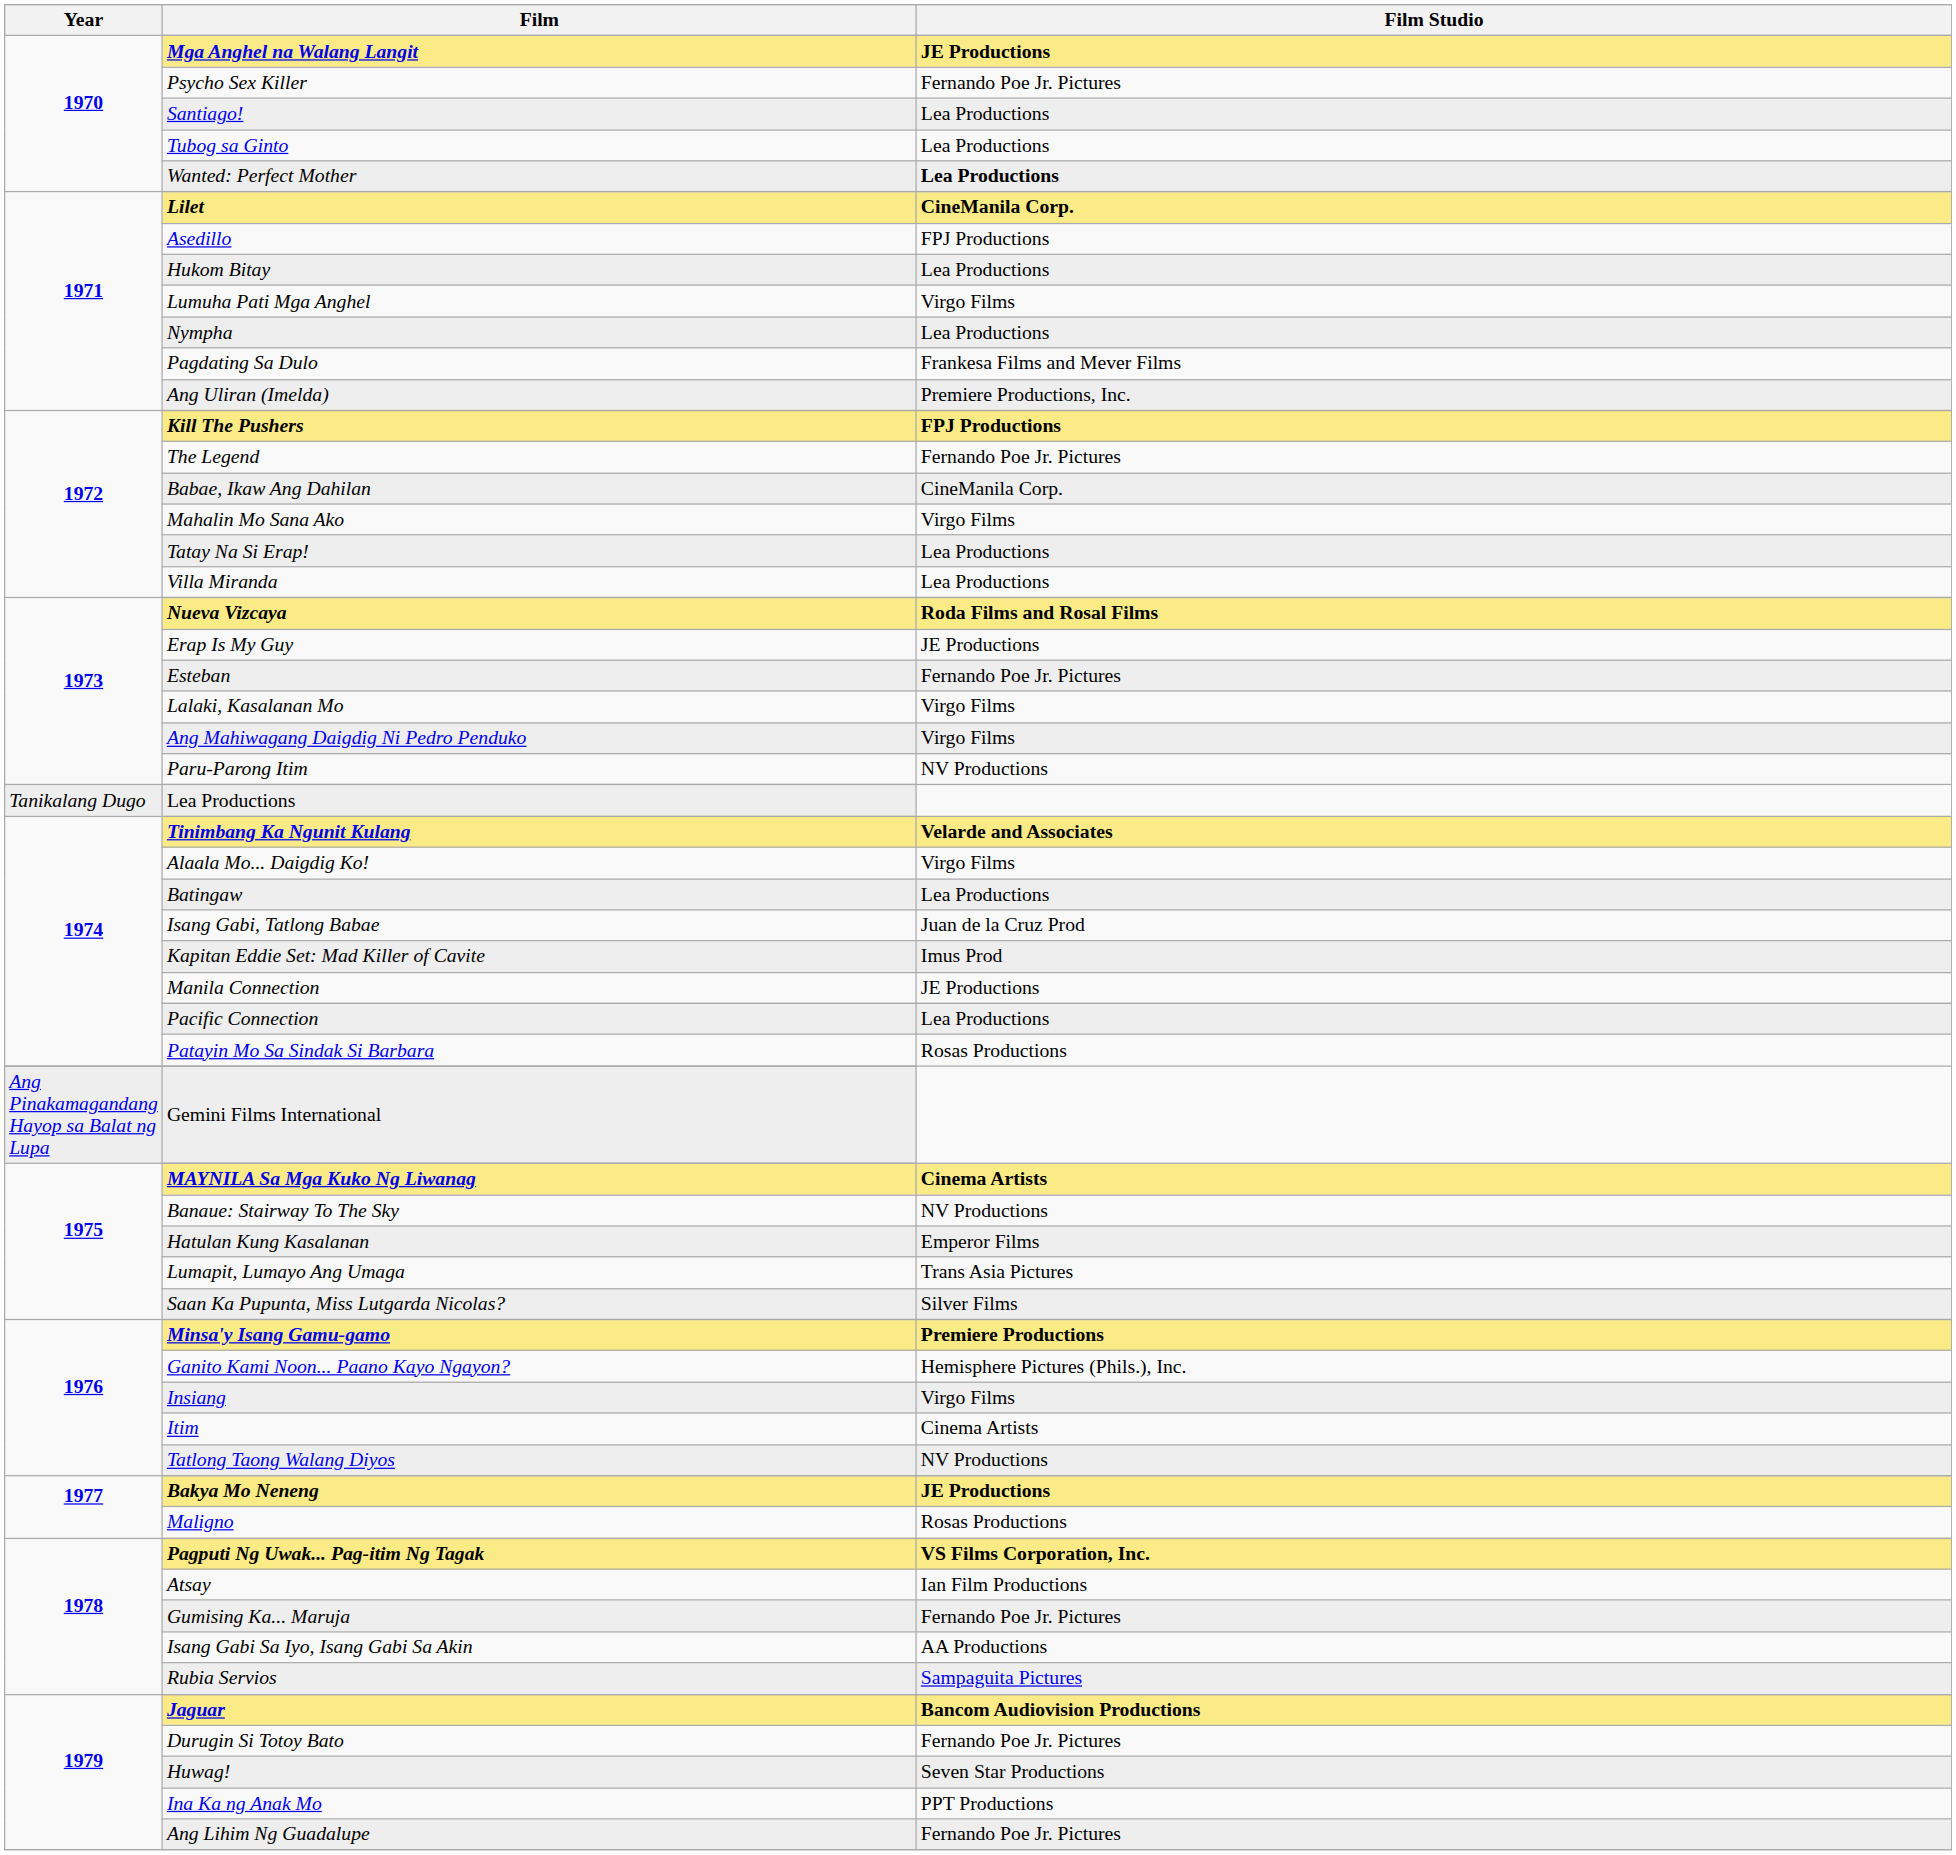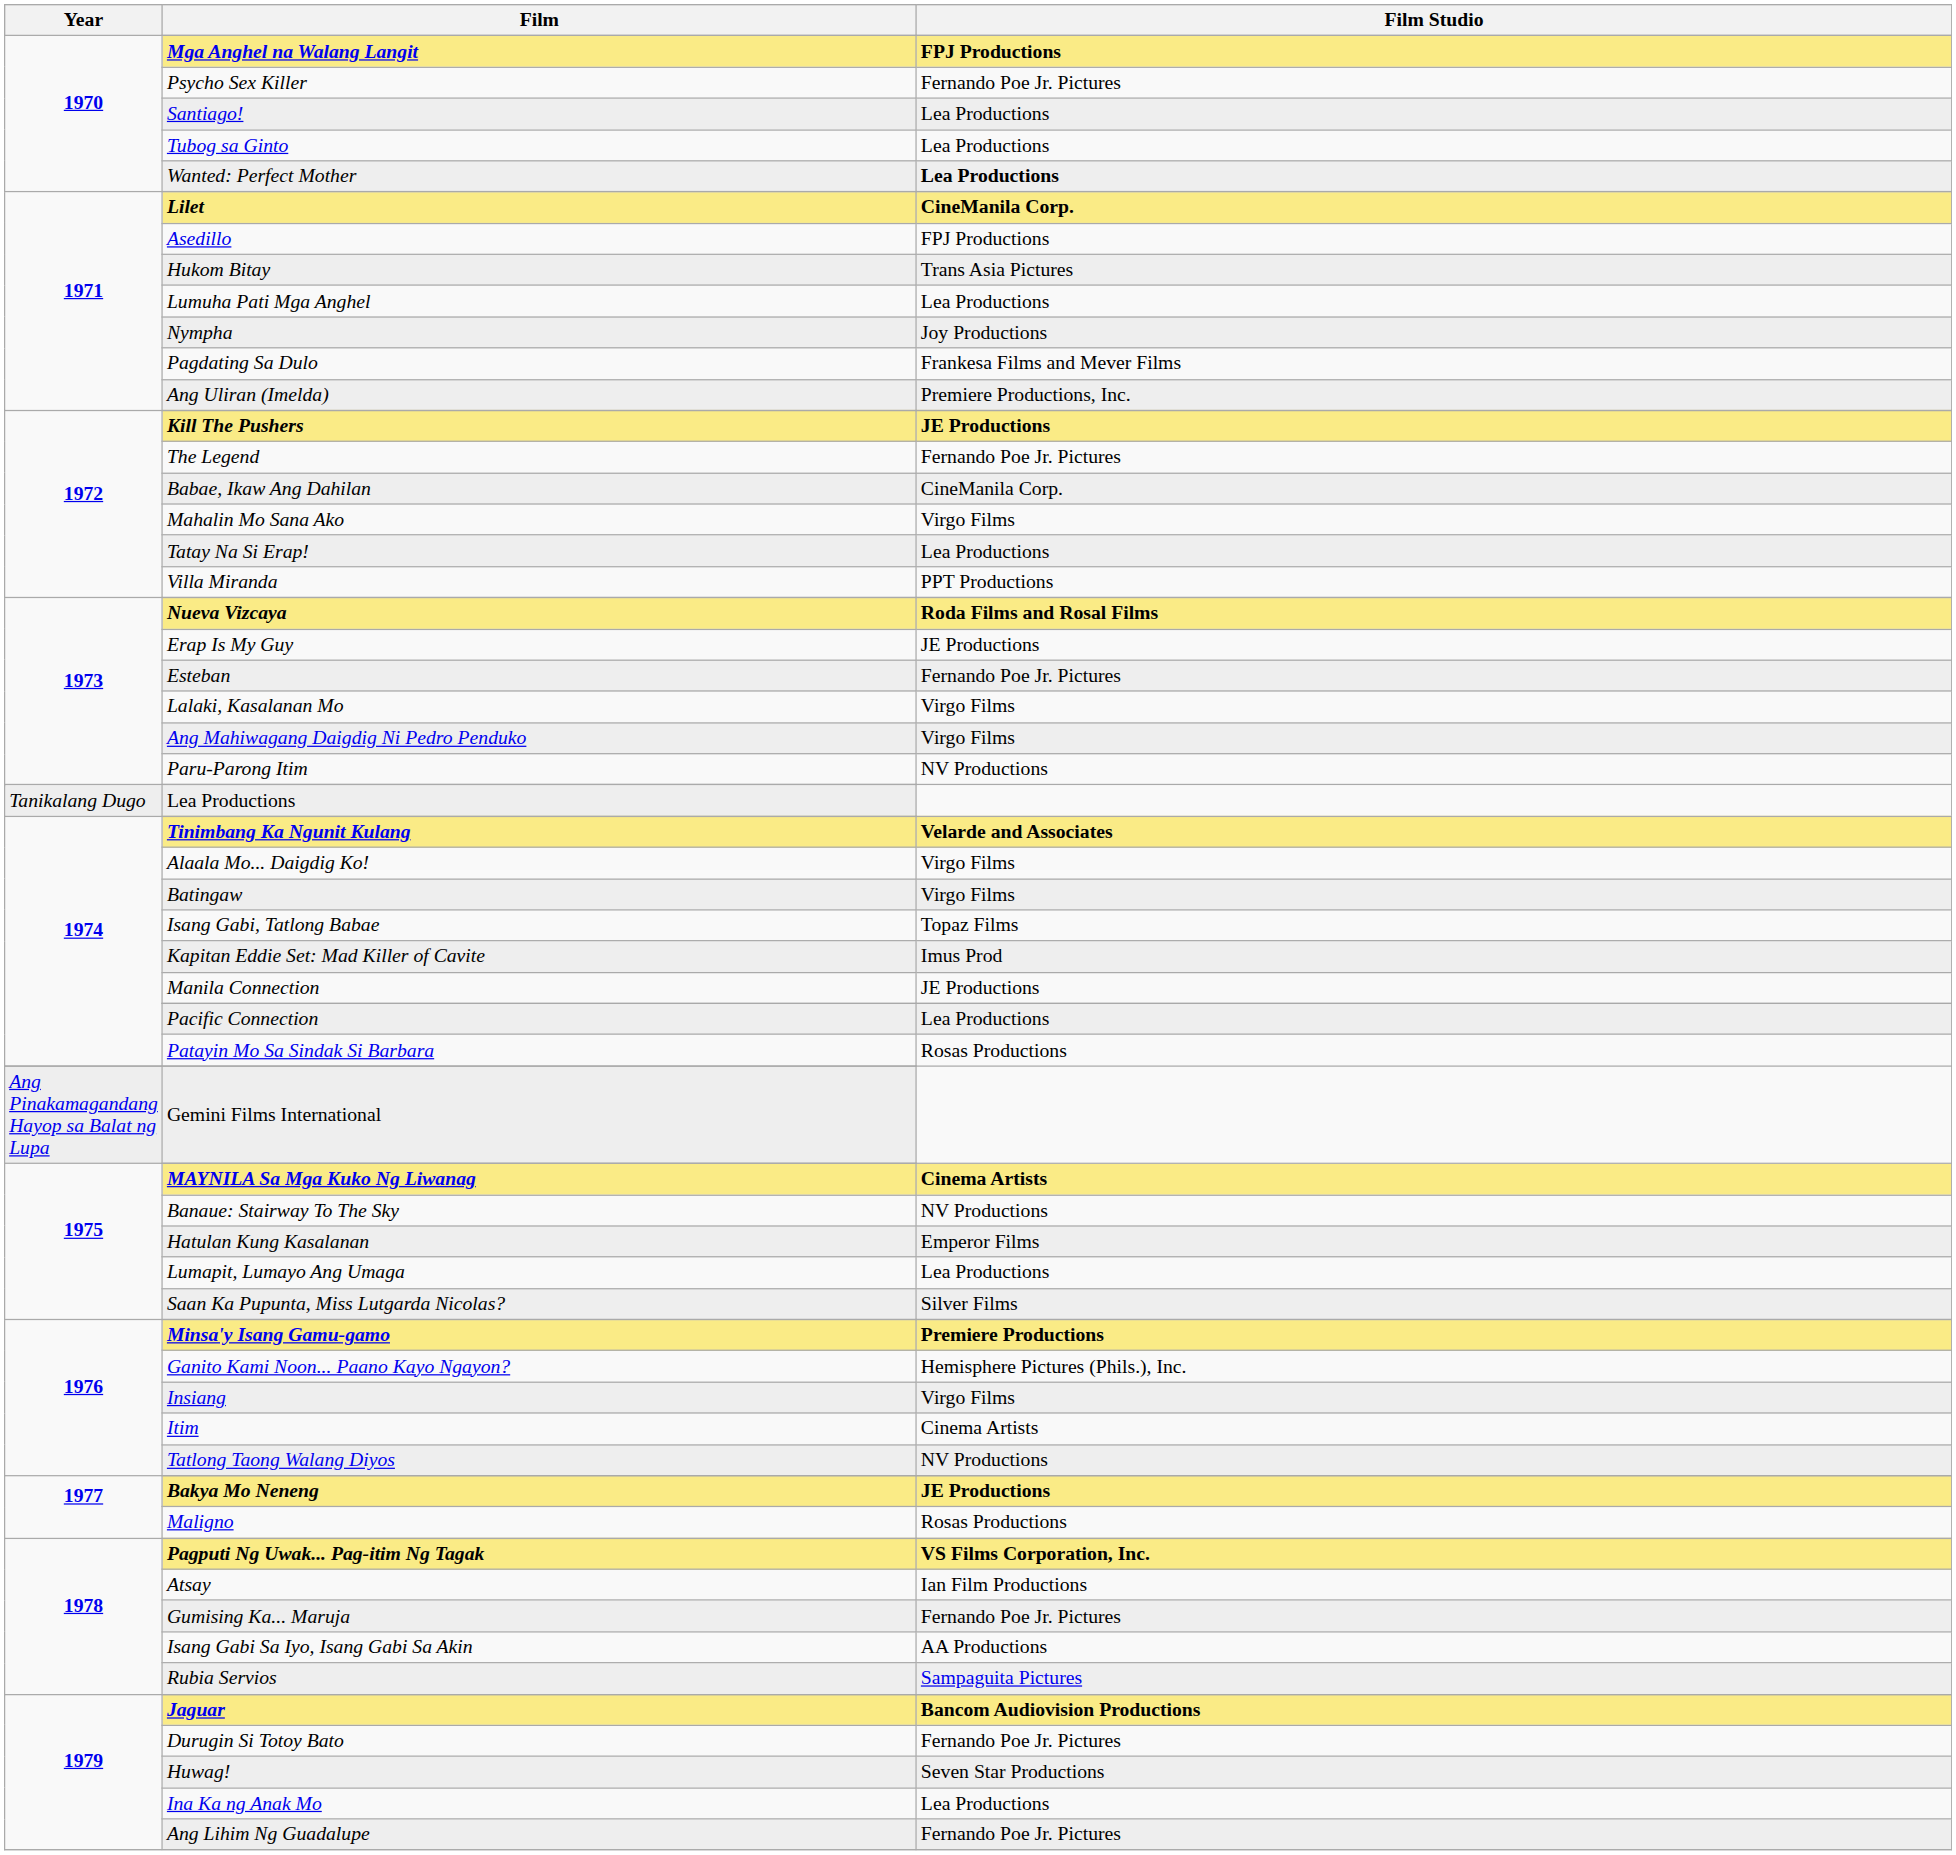 <table class="wikitable" style="width:100%">
 <tr bgcolor="#bebebe">
 <th width="5%">Year</th>
 <th width="40%">Film</th>
 <th width="55%">Film Studio</th>
 </tr>
 <tr>
 <td rowspan=6 style="text-align:center"><strong><a href='#'>1970</a></strong><br> <br></td>
 </tr>
 <tr style="background:#FAEB86">
 <td><strong><em><a href='#'>Mga Anghel na Walang Langit</a> </em></strong></td>
-<td><strong>JE Productions</strong></td>
+<td><strong>FPJ Productions</strong></td>
 </tr>
 <tr>
 <td><em>Psycho Sex Killer</em></td>
 <td>Fernando Poe Jr. Pictures</td>
 </tr>
 <tr style="background:#eee;">
 <td><em><a href='#'>Santiago!</a></em></td>
 <td>Lea Productions</td>
 </tr>
 <tr>
 <td><em><a href='#'>Tubog sa Ginto</a></em></td>
 <td>Lea Productions</td>
 </tr>
 <tr style="background:#eee;">
 <td><em>Wanted: Perfect Mother</em></td>
 <td><strong>Lea Productions</strong></td>
 </tr>
 <tr>
 <td rowspan=8 style="text-align:center"><strong><a href='#'>1971</a></strong><br> <br></td>
 </tr>
 <tr style="background:#FAEB86">
 <td><strong><em>Lilet </em></strong></td>
 <td><strong>CineManila Corp.</strong></td>
 </tr>
 <tr>
 <td><em><a href='#'>Asedillo</a></em></td>
 <td>FPJ Productions</td>
 </tr>
 <tr style="background:#eee;">
 <td><em>Hukom Bitay</em></td>
-<td>Lea Productions</td>
+<td>Trans Asia Pictures</td>
 </tr>
 <tr>
 <td><em>Lumuha Pati Mga Anghel</em></td>
-<td>Virgo Films</td>
+<td>Lea Productions</td>
 </tr>
 <tr style="background:#eee;">
 <td><em>Nympha</em></td>
-<td>Lea Productions</td>
+<td>Joy Productions</td>
 </tr>
 <tr>
 <td><em>Pagdating Sa Dulo</em></td>
 <td>Frankesa Films and Mever Films</td>
 </tr>
 <tr style="background:#eee;">
 <td><em>Ang Uliran (Imelda)</em></td>
 <td>Premiere Productions, Inc.</td>
 </tr>
 <tr>
 <td rowspan=7 style="text-align:center"><strong><a href='#'>1972</a></strong><br> <br></td>
 </tr>
 <tr style="background:#FAEB86">
 <td><strong><em>Kill The Pushers</em></strong></td>
-<td><strong>FPJ Productions</strong></td>
+<td><strong>JE Productions</strong></td>
 </tr>
 <tr>
 <td><em>The Legend</em></td>
 <td>Fernando Poe Jr. Pictures</td>
 </tr>
 <tr style="background:#eee;">
 <td><em>Babae, Ikaw Ang Dahilan</em></td>
 <td>CineManila Corp.</td>
 </tr>
 <tr>
 <td><em>Mahalin Mo Sana Ako</em></td>
 <td>Virgo Films</td>
 </tr>
 <tr style="background:#eee;">
 <td><em>Tatay Na Si Erap!</em></td>
 <td>Lea Productions</td>
 </tr>
 <tr>
 <td><em>Villa Miranda</em></td>
-<td>Lea Productions</td>
+<td>PPT Productions</td>
 </tr>
 <tr>
 <td rowspan=8 style="text-align:center"><strong><a href='#'>1973</a></strong><br> <br></td>
 </tr>
 <tr style="background:#FAEB86">
 <td><strong><em>Nueva Vizcaya</em></strong></td>
 <td><strong>Roda Films and Rosal Films</strong></td>
 </tr>
 <tr>
 <td><em>Erap Is My Guy</em></td>
 <td>JE Productions</td>
 </tr>
 <tr style="background:#eee;">
 <td><em>Esteban</em></td>
 <td>Fernando Poe Jr. Pictures</td>
 </tr>
 <tr>
 <td><em>Lalaki, Kasalanan Mo</em></td>
 <td>Virgo Films</td>
 </tr>
 <tr style="background:#eee;">
 <td><em><a href='#'>Ang Mahiwagang Daigdig Ni Pedro Penduko</a></em></td>
 <td>Virgo Films</td>
 </tr>
 <tr>
 <td><em>Paru-Parong Itim</em></td>
 <td>NV Productions</td>
 </tr>
 <tr>
 </tr>
 <tr style="background:#eee;">
 <td><em>Tanikalang Dugo</em></td>
 <td>Lea Productions</td>
 </tr>
 <tr>
 <td rowspan=10 style="text-align:center"><strong><a href='#'>1974</a></strong><br> <br></td>
 </tr>
 <tr style="background:#FAEB86">
 <td><strong><em><a href='#'>Tinimbang Ka Ngunit Kulang</a></em></strong></td>
 <td><strong>Velarde and Associates</strong></td>
 </tr>
 <tr>
 <td><em>Alaala Mo... Daigdig Ko!</em></td>
 <td>Virgo Films</td>
 </tr>
 <tr style="background:#eee;">
 <td><em>Batingaw</em></td>
-<td>Lea Productions</td>
+<td>Virgo Films</td>
 </tr>
 <tr>
 <td><em>Isang Gabi, Tatlong Babae</em></td>
-<td>Juan de la Cruz Prod</td>
+<td>Topaz Films</td>
 </tr>
 <tr style="background:#eee;">
 <td><em>Kapitan Eddie Set: Mad Killer of Cavite</em></td>
 <td>Imus Prod</td>
 </tr>
 <tr>
 <td><em>Manila Connection</em></td>
 <td>JE Productions</td>
 </tr>
 <tr>
 </tr>
 <tr style="background:#eee;">
 <td><em>Pacific Connection</em></td>
 <td>Lea Productions</td>
 </tr>
 <tr>
 <td><em><a href='#'>Patayin Mo Sa Sindak Si Barbara</a></em></td>
 <td>Rosas Productions</td>
 </tr>
 <tr>
 </tr>
 <tr style="background:#eee;">
 <td><em><a href='#'>Ang Pinakamagandang Hayop sa Balat ng Lupa</a></em></td>
 <td>Gemini Films International</td>
 </tr>
 <tr>
 <td rowspan=6 style="text-align:center"><strong><a href='#'>1975</a></strong><br> <br></td>
 </tr>
 <tr style="background:#FAEB86">
 <td><strong><em><a href='#'>MAYNILA Sa Mga Kuko Ng Liwanag</a></em></strong></td>
 <td><strong>Cinema Artists</strong></td>
 </tr>
 <tr>
 <td><em>Banaue: Stairway To The Sky</em></td>
 <td>NV Productions</td>
 </tr>
 <tr style="background:#eee;">
 <td><em>Hatulan Kung Kasalanan</em></td>
 <td>Emperor Films</td>
 </tr>
 <tr>
 <td><em>Lumapit, Lumayo Ang Umaga</em></td>
-<td>Trans Asia Pictures</td>
+<td>Lea Productions</td>
 </tr>
 <tr style="background:#eee;">
 <td><em>Saan Ka Pupunta, Miss Lutgarda Nicolas?</em></td>
 <td>Silver Films</td>
 </tr>
 <tr>
 <td rowspan=6 style="text-align:center"><strong><a href='#'> 1976</a></strong><br> <br></td>
 </tr>
 <tr style="background:#FAEB86">
 <td><strong><em><a href='#'>Minsa'y Isang Gamu-gamo</a></em></strong></td>
 <td><strong>Premiere Productions</strong></td>
 </tr>
 <tr>
 <td><em><a href='#'>Ganito Kami Noon... Paano Kayo Ngayon?</a></em></td>
 <td>Hemisphere Pictures (Phils.), Inc.</td>
 </tr>
 <tr style="background:#eee;">
 <td><em><a href='#'>Insiang</a></em></td>
 <td>Virgo Films</td>
 </tr>
 <tr>
 <td><em><a href='#'>Itim</a></em></td>
 <td>Cinema Artists</td>
 </tr>
 <tr style="background:#eee;">
 <td><em><a href='#'>Tatlong Taong Walang Diyos</a></em></td>
 <td>NV Productions</td>
 </tr>
 <tr>
 <td rowspan=3 style="text-align:center"><strong><a href='#'>1977</a></strong><br> <br></td>
 </tr>
 <tr style="background:#FAEB86">
 <td><strong><em>Bakya Mo Neneng</em></strong></td>
 <td><strong>JE Productions</strong></td>
 </tr>
 <tr>
 <td><em><a href='#'>Maligno</a></em></td>
 <td>Rosas Productions</td>
 </tr>
 <tr>
 <td rowspan=6 style="text-align:center"><strong><a href='#'>1978</a></strong><br> <br></td>
 </tr>
 <tr style="background:#FAEB86">
 <td><strong><em>Pagputi Ng Uwak... Pag-itim Ng Tagak</em></strong></td>
 <td><strong>VS Films Corporation, Inc.</strong></td>
 </tr>
 <tr>
 <td><em>Atsay</em></td>
 <td>Ian Film Productions</td>
 </tr>
 <tr style="background:#eee;">
 <td><em>Gumising Ka... Maruja</em></td>
 <td>Fernando Poe Jr. Pictures</td>
 </tr>
 <tr>
 <td><em>Isang Gabi Sa Iyo, Isang Gabi Sa Akin</em></td>
 <td>AA Productions</td>
 </tr>
 <tr style="background:#eee;">
 <td><em>Rubia Servios</em></td>
 <td><a href='#'>Sampaguita Pictures</a></td>
 </tr>
 <tr>
 <td rowspan=6 style="text-align:center"><strong><a href='#'>1979</a></strong><br> <br></td>
 </tr>
 <tr style="background:#FAEB86">
 <td><strong><em><a href='#'>Jaguar</a></em></strong></td>
 <td><strong>Bancom Audiovision Productions</strong></td>
 </tr>
 <tr>
 <td><em>Durugin Si Totoy Bato</em></td>
 <td>Fernando Poe Jr. Pictures</td>
 </tr>
 <tr style="background:#eee;">
 <td><em>Huwag!</em></td>
 <td>Seven Star Productions</td>
 </tr>
 <tr>
 <td><em><a href='#'>Ina Ka ng Anak Mo</a></em></td>
-<td>PPT Productions</td>
+<td>Lea Productions</td>
 </tr>
 <tr style="background:#eee;">
 <td><em>Ang Lihim Ng Guadalupe</em></td>
 <td>Fernando Poe Jr. Pictures</td>
 </tr>
 <tr>
 </tr>
 </table>
